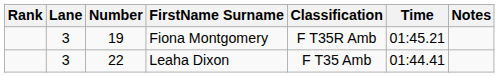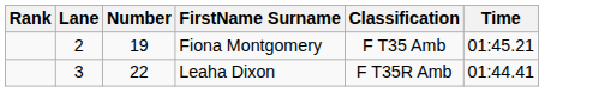 <table class="wikitable sortable" style="text-align:center">
 <tr>
 <th>Rank</th>
 <th>Lane</th>
 <th>Number</th>
 <th>FirstName Surname</th>
 <th>Classification</th>
 <th>Time</th>
-<th>Notes</th>
 </tr>
 <tr>
 <td></td>
-<td>3</td>
+<td>2</td>
 <td>19</td>
 <td style="text-align:left"> Fiona Montgomery</td>
-<td>F T35R Amb</td>
+<td>F T35 Amb</td>
 <td>01:45.21</td>
-<td></td>
 </tr>
 <tr>
 <td></td>
 <td>3</td>
 <td>22</td>
 <td style="text-align:left"> Leaha Dixon</td>
-<td>F T35 Amb</td>
+<td>F T35R Amb</td>
 <td>01:44.41</td>
-<td></td>
 </tr>
 </table>
